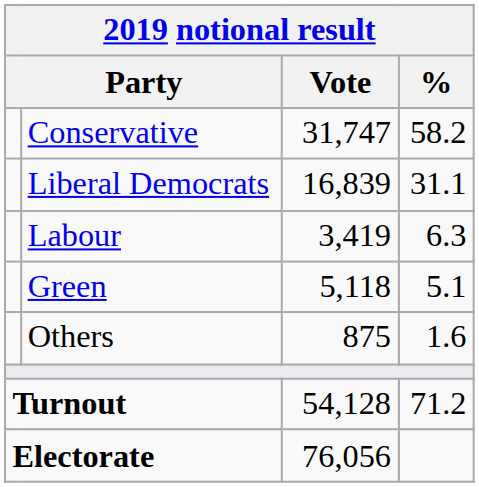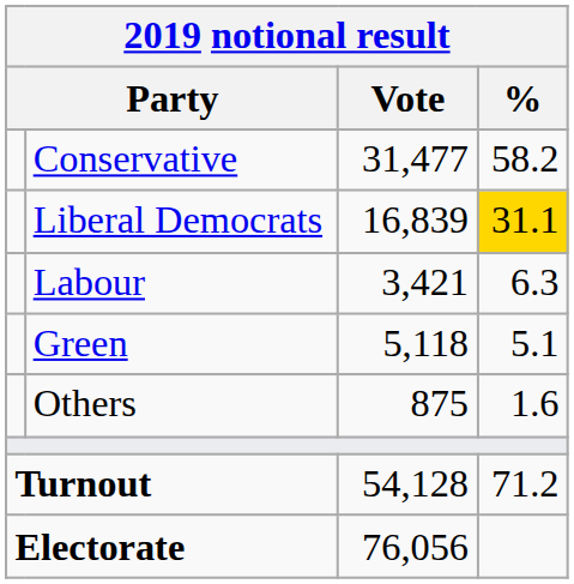 <table class="wikitable">
 <tr>
 <th colspan="4"><a href='#'>2019</a> <a href='#'>notional result</a></th>
 </tr>
 <tr>
 <th bgcolor="#DDDDFF" width="130px" colspan="2">Party</th>
 <th bgcolor="#DDDDFF" width="50px">Vote</th>
 <th bgcolor="#DDDDFF" width="30px">%</th>
 </tr>
 <tr>
 <td></td>
 <td><a href='#'>Conservative</a></td>
-<td align=right>31,747</td>
+<td align=right>31,477</td>
 <td align=right>58.2</td>
 </tr>
 <tr>
 <td></td>
 <td><a href='#'>Liberal Democrats</a></td>
 <td align=right>16,839</td>
-<td align=right>31.1</td>
+<td align=right style="background: gold;">31.1</td>
 </tr>
 <tr>
 <td></td>
 <td><a href='#'>Labour</a></td>
-<td align=right>3,419</td>
+<td align=right>3,421</td>
 <td align=right>6.3</td>
 </tr>
 <tr>
 <td></td>
 <td><a href='#'>Green</a></td>
 <td align=right>5,118</td>
 <td align=right>5.1</td>
 </tr>
 <tr>
 <td></td>
 <td>Others</td>
 <td align=right>875</td>
 <td align=right>1.6</td>
 </tr>
 <tr>
 <td colspan="4" bgcolor="#EAECF0"></td>
 </tr>
 <tr>
 <td colspan="2"><strong>Turnout</strong></td>
 <td align=right>54,128</td>
 <td align=right>71.2</td>
 </tr>
 <tr>
 <td colspan="2"><strong>Electorate</strong></td>
 <td align=right>76,056</td>
 </tr>
 </table>
